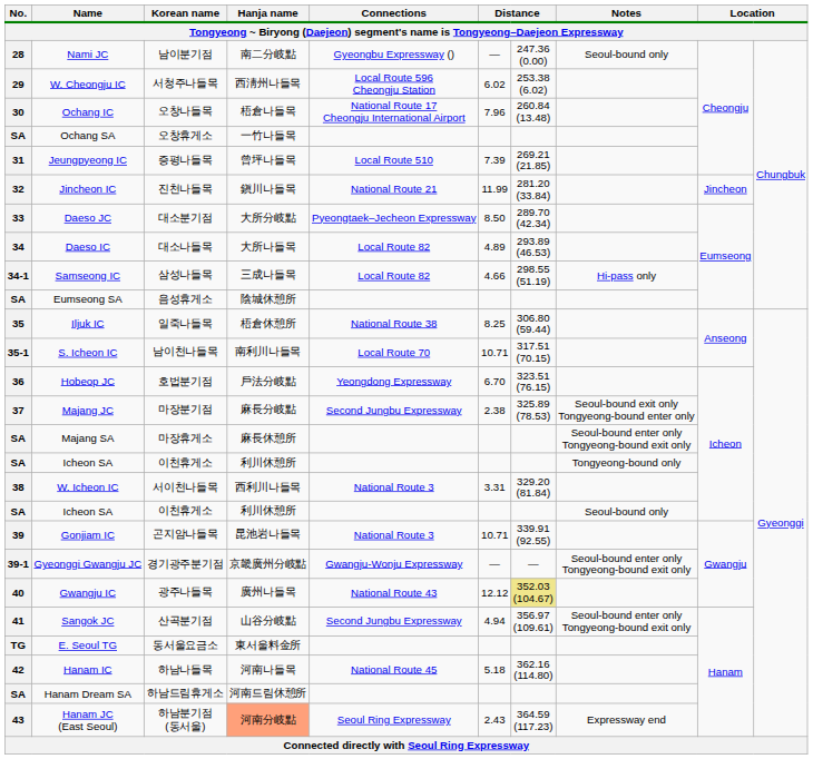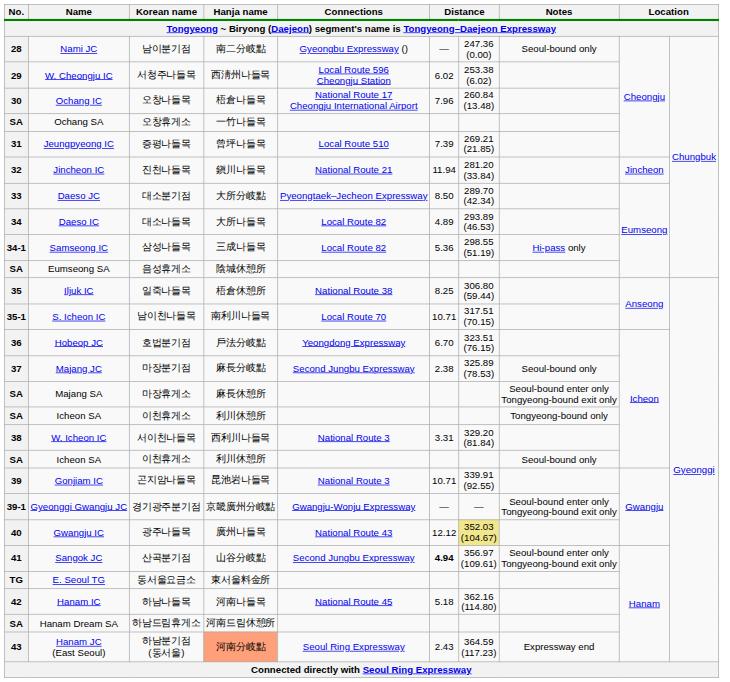 <table class="wikitable" style="font-size: 85%; text-align: center;">
 <tr style="border-bottom:solid 0.25em green;">
 <th>No.</th>
 <th>Name</th>
 <th>Korean name</th>
 <th>Hanja name</th>
 <th>Connections</th>
 <th colspan="2">Distance</th>
 <th>Notes</th>
 <th colspan="2">Location</th>
 </tr>
 <tr>
 <th colspan="10"><a href='#'>Tongyeong</a> ~ Biryong (<a href='#'>Daejeon</a>) segment's name is  <a href='#'>Tongyeong–Daejeon Expressway</a></th>
 </tr>
 <tr>
 <th>28</th>
 <td><a href='#'>Nami JC</a></td>
 <td>남이분기점</td>
 <td>南二分岐點</td>
 <td> <a href='#'>Gyeongbu Expressway</a> ()</td>
 <td>—</td>
 <td>247.36<br>(0.00)</td>
 <td>Seoul-bound only</td>
 <td rowspan=5><a href='#'>Cheongju</a></td>
 <td rowspan=10><a href='#'>Chungbuk</a></td>
 </tr>
 <tr>
 <th>29</th>
 <td><a href='#'>W. Cheongju IC</a></td>
 <td>서청주나들목</td>
 <td>西淸州나들목</td>
 <td><a href='#'>Local Route 596</a><br><a href='#'>Cheongju Station</a></td>
 <td>6.02</td>
 <td>253.38<br>(6.02)</td>
 <td></td>
 </tr>
 <tr>
 <th>30</th>
 <td><a href='#'>Ochang IC</a></td>
 <td>오창나들목</td>
 <td>梧倉나들목</td>
 <td> <a href='#'>National Route 17</a><br><a href='#'>Cheongju International Airport</a></td>
 <td>7.96</td>
 <td>260.84<br>(13.48)</td>
 <td></td>
 </tr>
 <tr>
 <th>SA</th>
 <td>Ochang SA</td>
 <td>오창휴게소</td>
 <td>一竹나들목</td>
 <td></td>
 <td></td>
 <td></td>
 <td></td>
 </tr>
 <tr>
 <th>31</th>
 <td><a href='#'>Jeungpyeong IC</a></td>
 <td>증평나들목</td>
 <td>曾坪나들목</td>
 <td><a href='#'>Local Route 510</a></td>
 <td>7.39</td>
 <td>269.21<br>(21.85)</td>
 <td></td>
 </tr>
 <tr>
 <th>32</th>
 <td><a href='#'>Jincheon IC</a></td>
 <td>진천나들목</td>
 <td>鎭川나들목</td>
 <td> <a href='#'>National Route 21</a></td>
-<td>11.99</td>
+<td>11.94</td>
 <td>281.20<br>(33.84)</td>
 <td></td>
 <td><a href='#'>Jincheon</a></td>
 </tr>
 <tr>
 <th>33</th>
 <td><a href='#'>Daeso JC</a></td>
 <td>대소분기점</td>
 <td>大所分岐點</td>
 <td> <a href='#'>Pyeongtaek–Jecheon Expressway</a></td>
 <td>8.50</td>
 <td>289.70<br>(42.34)</td>
 <td></td>
 <td rowspan=4><a href='#'>Eumseong</a></td>
 </tr>
 <tr>
 <th>34</th>
 <td><a href='#'>Daeso IC</a></td>
 <td>대소나들목</td>
 <td>大所나들목</td>
 <td><a href='#'>Local Route 82</a></td>
 <td>4.89</td>
 <td>293.89<br>(46.53)</td>
 <td></td>
 </tr>
 <tr>
 <th>34-1</th>
 <td><a href='#'>Samseong IC</a></td>
 <td>삼성나들목</td>
 <td>三成나들목</td>
 <td><a href='#'>Local Route 82</a></td>
-<td>4.66</td>
+<td>5.36</td>
 <td>298.55<br>(51.19)</td>
 <td><a href='#'>Hi-pass</a> only</td>
 </tr>
 <tr>
 <th>SA</th>
 <td>Eumseong SA</td>
 <td>음성휴게소</td>
 <td>陰城休憩所</td>
 <td></td>
 <td></td>
 <td></td>
 <td></td>
 </tr>
 <tr>
 <th>35</th>
 <td><a href='#'>Iljuk IC</a></td>
 <td>일죽나들목</td>
 <td>梧倉休憩所</td>
 <td> <a href='#'>National Route 38</a></td>
 <td>8.25</td>
 <td>306.80<br>(59.44)</td>
 <td></td>
 <td rowspan=2><a href='#'>Anseong</a></td>
 <td rowspan=16><a href='#'>Gyeonggi</a></td>
 </tr>
 <tr>
 <th>35-1</th>
 <td><a href='#'>S. Icheon IC</a></td>
 <td>남이천나들목</td>
 <td>南利川나들목</td>
 <td><a href='#'>Local Route 70</a></td>
 <td>10.71</td>
 <td>317.51<br>(70.15)</td>
 <td></td>
 </tr>
 <tr>
 <th>36</th>
 <td><a href='#'>Hobeop JC</a></td>
 <td>호법분기점</td>
 <td>戶法分岐點</td>
 <td> <a href='#'>Yeongdong Expressway</a></td>
 <td>6.70</td>
 <td>323.51<br>(76.15)</td>
 <td></td>
 <td rowspan=6><a href='#'>Icheon</a></td>
 </tr>
 <tr>
 <th>37</th>
 <td><a href='#'>Majang JC</a></td>
 <td>마장분기점</td>
 <td>麻長分岐點</td>
 <td> <a href='#'>Second Jungbu Expressway</a></td>
 <td>2.38</td>
 <td>325.89<br>(78.53)</td>
-<td>Seoul-bound exit only<br>Tongyeong-bound enter only</td>
+<td>Seoul-bound only</td>
 </tr>
 <tr>
 <th>SA</th>
 <td>Majang SA</td>
 <td>마장휴게소</td>
 <td>麻長休憩所</td>
 <td></td>
 <td></td>
 <td></td>
 <td>Seoul-bound enter only<br>Tongyeong-bound exit only</td>
 </tr>
 <tr>
 <th>SA</th>
 <td>Icheon SA</td>
 <td>이천휴게소</td>
 <td>利川休憩所</td>
 <td></td>
 <td></td>
 <td></td>
 <td>Tongyeong-bound only</td>
 </tr>
 <tr>
 <th>38</th>
 <td><a href='#'>W. Icheon IC</a></td>
 <td>서이천나들목</td>
 <td>西利川나들목</td>
 <td> <a href='#'>National Route 3</a></td>
 <td>3.31</td>
 <td>329.20<br>(81.84)</td>
 <td></td>
 </tr>
 <tr>
 <th>SA</th>
 <td>Icheon SA</td>
 <td>이천휴게소</td>
 <td>利川休憩所</td>
 <td></td>
 <td></td>
 <td></td>
 <td>Seoul-bound only</td>
 </tr>
 <tr>
 <th>39</th>
 <td><a href='#'>Gonjiam IC</a></td>
 <td>곤지암나들목</td>
 <td>昆池岩나들목</td>
 <td> <a href='#'>National Route 3</a></td>
 <td>10.71</td>
 <td>339.91<br>(92.55)</td>
 <td></td>
 <td rowspan=3><a href='#'>Gwangju</a></td>
 </tr>
 <tr>
 <th>39-1</th>
 <td><a href='#'>Gyeonggi Gwangju JC</a></td>
 <td>경기광주분기점</td>
 <td>京畿廣州分岐點</td>
 <td> <a href='#'>Gwangju-Wonju Expressway</a></td>
 <td>—</td>
 <td>—</td>
 <td>Seoul-bound enter only<br>Tongyeong-bound exit only</td>
 </tr>
 <tr>
 <th>40</th>
 <td><a href='#'>Gwangju IC</a></td>
 <td>광주나들목</td>
 <td>廣州나들목</td>
 <td> <a href='#'>National Route 43</a></td>
 <td>12.12</td>
 <td style="background: khaki;">352.03<br>(104.67)</td>
 <td></td>
 </tr>
 <tr>
 <th>41</th>
 <td><a href='#'>Sangok JC</a></td>
 <td>산곡분기점</td>
 <td>山谷分岐點</td>
 <td> <a href='#'>Second Jungbu Expressway</a></td>
-<td>4.94</td>
+<td><strong>4.94</strong></td>
 <td>356.97<br>(109.61)</td>
 <td>Seoul-bound enter only<br>Tongyeong-bound exit only</td>
 <td rowspan=5><a href='#'>Hanam</a></td>
 </tr>
 <tr>
 <th>TG</th>
 <td><a href='#'>E. Seoul TG</a></td>
 <td>동서울요금소</td>
 <td>東서울料金所</td>
 <td></td>
 <td></td>
 <td></td>
 <td></td>
 </tr>
 <tr>
 <th>42</th>
 <td><a href='#'>Hanam IC</a></td>
 <td>하남나들목</td>
 <td>河南나들목</td>
 <td> <a href='#'>National Route 45</a></td>
 <td>5.18</td>
 <td>362.16<br>(114.80)</td>
 <td></td>
 </tr>
 <tr>
 <th>SA</th>
 <td>Hanam Dream SA</td>
 <td>하남드림휴게소</td>
 <td>河南드림休憩所</td>
 <td></td>
 <td></td>
 <td></td>
 <td></td>
 </tr>
 <tr>
 <th>43</th>
 <td><a href='#'>Hanam JC</a><br>(East Seoul)</td>
 <td>하남분기점<br>(동서울)</td>
 <td style="background: lightsalmon;">河南分岐點</td>
 <td> <a href='#'>Seoul Ring Expressway</a></td>
 <td>2.43</td>
 <td>364.59<br>(117.23)</td>
 <td>Expressway end</td>
 </tr>
 <tr>
 <th colspan="10">Connected directly with  <a href='#'>Seoul Ring Expressway</a></th>
 </tr>
 </table>
